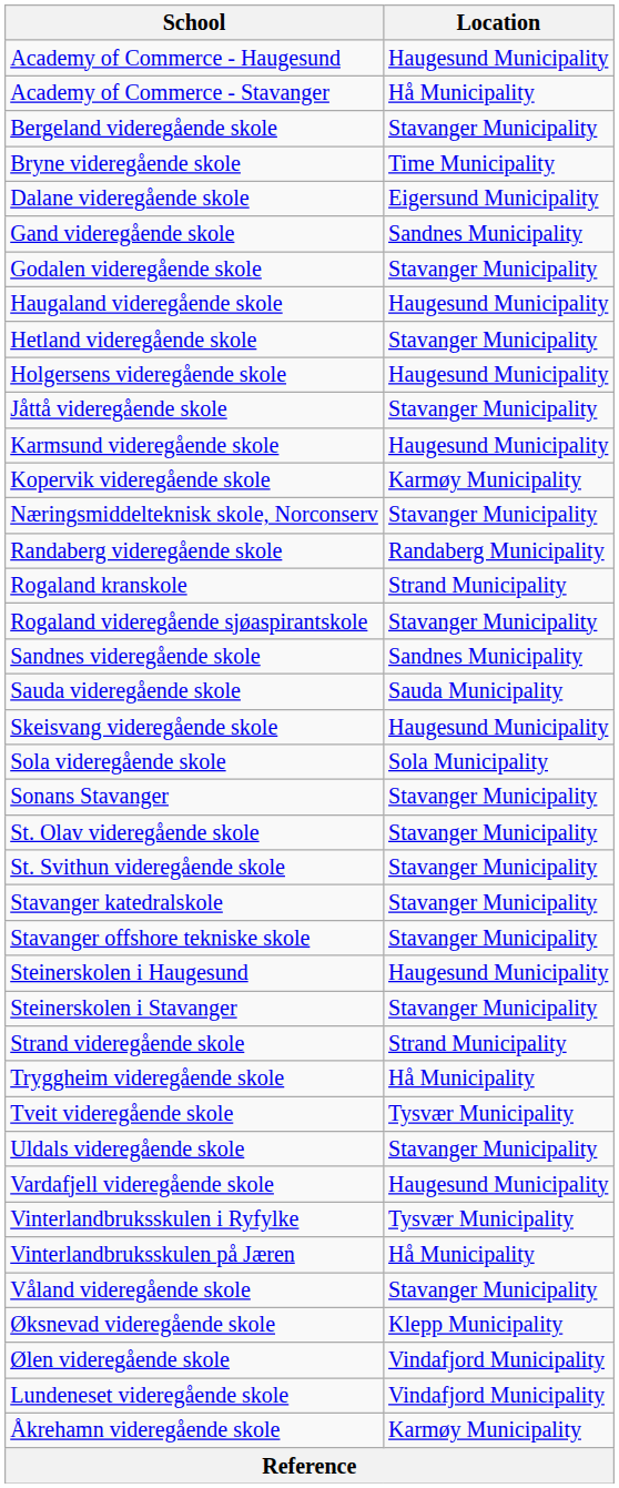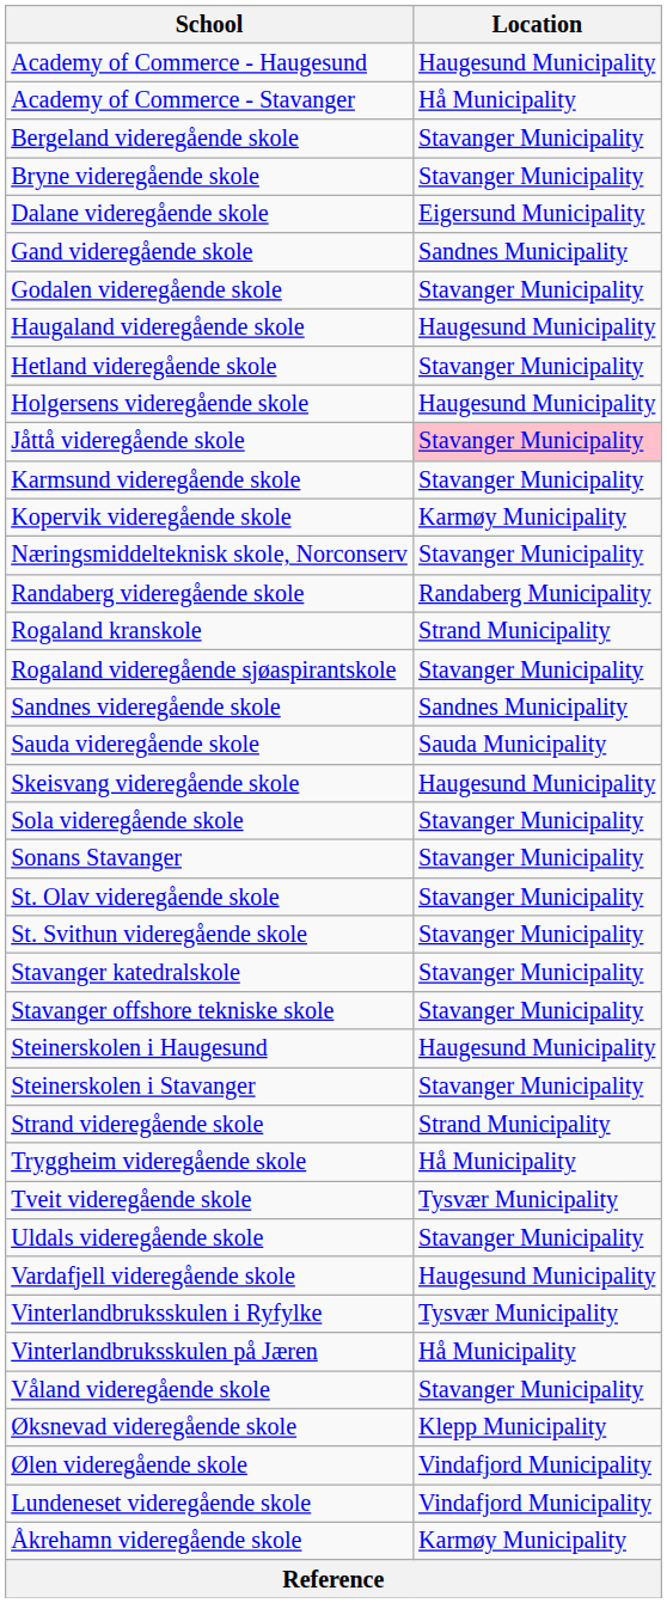 <table class="wikitable sortable">
 <tr>
 <th>School</th>
 <th>Location</th>
 </tr>
 <tr>
 <td><a href='#'>Academy of Commerce - Haugesund</a></td>
 <td><a href='#'>Haugesund Municipality</a></td>
 </tr>
 <tr>
 <td><a href='#'>Academy of Commerce - Stavanger</a></td>
 <td><a href='#'>Hå Municipality</a></td>
 </tr>
 <tr>
 <td><a href='#'>Bergeland videregående skole</a></td>
 <td><a href='#'>Stavanger Municipality</a></td>
 </tr>
 <tr>
 <td><a href='#'>Bryne videregående skole</a></td>
-<td><a href='#'>Time Municipality</a></td>
+<td><a href='#'>Stavanger Municipality</a></td>
 </tr>
 <tr>
 <td><a href='#'>Dalane videregående skole</a></td>
 <td><a href='#'>Eigersund Municipality</a></td>
 </tr>
 <tr>
 <td><a href='#'>Gand videregående skole</a></td>
 <td><a href='#'>Sandnes Municipality</a></td>
 </tr>
 <tr>
 <td><a href='#'>Godalen videregående skole</a></td>
 <td><a href='#'>Stavanger Municipality</a></td>
 </tr>
 <tr>
 <td><a href='#'>Haugaland videregående skole</a></td>
 <td><a href='#'>Haugesund Municipality</a></td>
 </tr>
 <tr>
 <td><a href='#'>Hetland videregående skole</a></td>
 <td><a href='#'>Stavanger Municipality</a></td>
 </tr>
 <tr>
 <td><a href='#'>Holgersens videregående skole</a></td>
 <td><a href='#'>Haugesund Municipality</a></td>
 </tr>
 <tr>
 <td><a href='#'>Jåttå videregående skole</a></td>
-<td><a href='#'>Stavanger Municipality</a></td>
+<td style="background: pink;"><a href='#'>Stavanger Municipality</a></td>
 </tr>
 <tr>
 <td><a href='#'>Karmsund videregående skole</a></td>
-<td><a href='#'>Haugesund Municipality</a></td>
+<td><a href='#'>Stavanger Municipality</a></td>
 </tr>
 <tr>
 <td><a href='#'>Kopervik videregående skole</a></td>
 <td><a href='#'>Karmøy Municipality</a></td>
 </tr>
 <tr>
 <td><a href='#'>Næringsmiddelteknisk skole, Norconserv</a></td>
 <td><a href='#'>Stavanger Municipality</a></td>
 </tr>
 <tr>
 <td><a href='#'>Randaberg videregående skole</a></td>
 <td><a href='#'>Randaberg Municipality</a></td>
 </tr>
 <tr>
 <td><a href='#'>Rogaland kranskole</a></td>
 <td><a href='#'>Strand Municipality</a></td>
 </tr>
 <tr>
 <td><a href='#'>Rogaland videregående sjøaspirantskole</a></td>
 <td><a href='#'>Stavanger Municipality</a></td>
 </tr>
 <tr>
 <td><a href='#'>Sandnes videregående skole</a></td>
 <td><a href='#'>Sandnes Municipality</a></td>
 </tr>
 <tr>
 <td><a href='#'>Sauda videregående skole</a></td>
 <td><a href='#'>Sauda Municipality</a></td>
 </tr>
 <tr>
 <td><a href='#'>Skeisvang videregående skole</a></td>
 <td><a href='#'>Haugesund Municipality</a></td>
 </tr>
 <tr>
 <td><a href='#'>Sola videregående skole</a></td>
-<td><a href='#'>Sola Municipality</a></td>
+<td><a href='#'>Stavanger Municipality</a></td>
 </tr>
 <tr>
 <td><a href='#'>Sonans Stavanger</a></td>
 <td><a href='#'>Stavanger Municipality</a></td>
 </tr>
 <tr>
 <td><a href='#'>St. Olav videregående skole</a></td>
 <td><a href='#'>Stavanger Municipality</a></td>
 </tr>
 <tr>
 <td><a href='#'>St. Svithun videregående skole</a></td>
 <td><a href='#'>Stavanger Municipality</a></td>
 </tr>
 <tr>
 <td><a href='#'>Stavanger katedralskole</a></td>
 <td><a href='#'>Stavanger Municipality</a></td>
 </tr>
 <tr>
 <td><a href='#'>Stavanger offshore tekniske skole</a></td>
 <td><a href='#'>Stavanger Municipality</a></td>
 </tr>
 <tr>
 <td><a href='#'>Steinerskolen i Haugesund</a></td>
 <td><a href='#'>Haugesund Municipality</a></td>
 </tr>
 <tr>
 <td><a href='#'>Steinerskolen i Stavanger</a></td>
 <td><a href='#'>Stavanger Municipality</a></td>
 </tr>
 <tr>
 <td><a href='#'>Strand videregående skole</a></td>
 <td><a href='#'>Strand Municipality</a></td>
 </tr>
 <tr>
 <td><a href='#'>Tryggheim videregående skole</a></td>
 <td><a href='#'>Hå Municipality</a></td>
 </tr>
 <tr>
 <td><a href='#'>Tveit videregående skole</a></td>
 <td><a href='#'>Tysvær Municipality</a></td>
 </tr>
 <tr>
 <td><a href='#'>Uldals videregående skole</a></td>
 <td><a href='#'>Stavanger Municipality</a></td>
 </tr>
 <tr>
 <td><a href='#'>Vardafjell videregående skole</a></td>
 <td><a href='#'>Haugesund Municipality</a></td>
 </tr>
 <tr>
 <td><a href='#'>Vinterlandbruksskulen i Ryfylke</a></td>
 <td><a href='#'>Tysvær Municipality</a></td>
 </tr>
 <tr>
 <td><a href='#'>Vinterlandbruksskulen på Jæren</a></td>
 <td><a href='#'>Hå Municipality</a></td>
 </tr>
 <tr>
 <td><a href='#'>Våland videregående skole</a></td>
 <td><a href='#'>Stavanger Municipality</a></td>
 </tr>
 <tr>
 <td><a href='#'>Øksnevad videregående skole</a></td>
 <td><a href='#'>Klepp Municipality</a></td>
 </tr>
 <tr>
 <td><a href='#'>Ølen videregående skole</a></td>
 <td><a href='#'>Vindafjord Municipality</a></td>
 </tr>
 <tr>
 <td><a href='#'>Lundeneset videregående skole</a></td>
 <td><a href='#'>Vindafjord Municipality</a></td>
 </tr>
 <tr>
 <td><a href='#'>Åkrehamn videregående skole</a></td>
 <td><a href='#'>Karmøy Municipality</a></td>
 </tr>
 <tr>
 <th colspan="2">Reference</th>
 </tr>
 </table>
